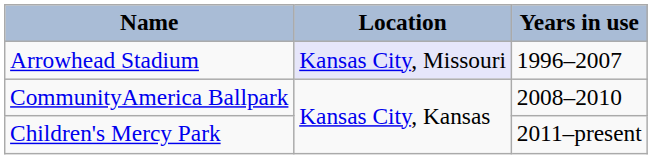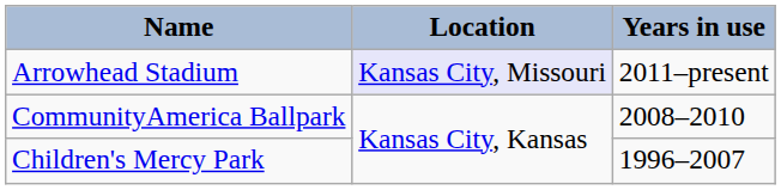 <table class="wikitable sortable">
 <tr>
 <th style="background:#A9BCD6; color:#000000;">Name</th>
 <th style="background:#A9BCD6; color:#000000;">Location</th>
 <th style="background:#A9BCD6; color:#000000;">Years in use</th>
 </tr>
 <tr>
 <td><a href='#'>Arrowhead Stadium</a></td>
 <td style="background: lavender;"><a href='#'>Kansas City</a>, Missouri</td>
-<td>1996–2007</td>
+<td>2011–present</td>
 </tr>
 <tr>
 <td><a href='#'>CommunityAmerica Ballpark</a></td>
 <td rowspan=2><a href='#'>Kansas City</a>, Kansas</td>
 <td>2008–2010</td>
 </tr>
 <tr>
 <td><a href='#'>Children's Mercy Park</a></td>
-<td>2011–present</td>
+<td>1996–2007</td>
 </tr>
 </table>
